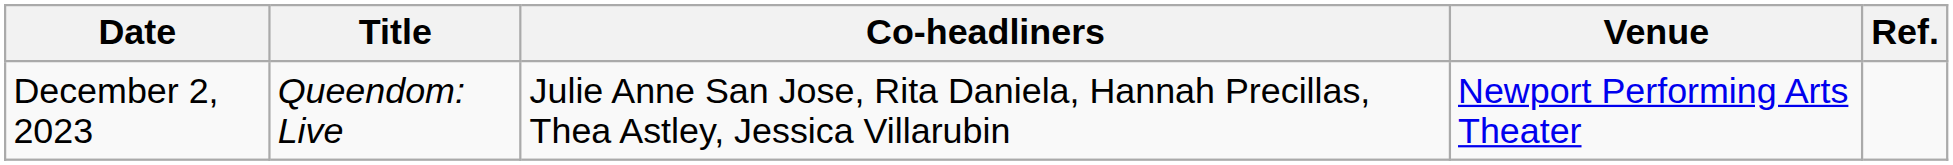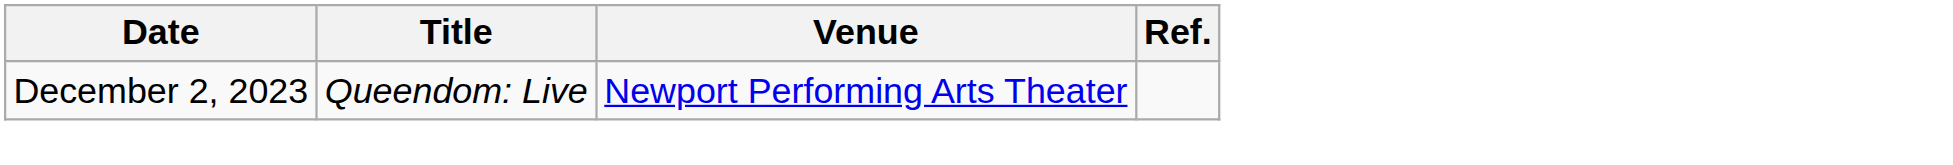 <table class="wikitable">
 <tr>
 <th>Date</th>
 <th>Title</th>
-<th><strong>Co-headliners</strong></th>
 <th>Venue</th>
 <th>Ref.</th>
 </tr>
 <tr>
 <td>December 2, 2023</td>
 <td><em>Queendom: Live</em></td>
-<td>Julie Anne San Jose, Rita Daniela, Hannah Precillas, Thea Astley, Jessica Villarubin</td>
 <td><a href='#'>Newport Performing Arts Theater</a></td>
 <td></td>
 </tr>
 </table>
